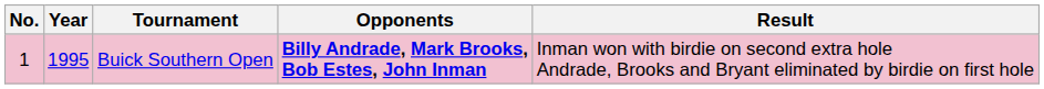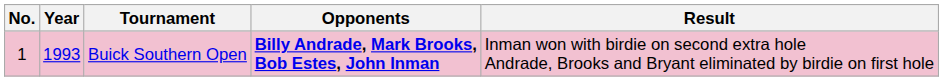 <table class="wikitable" style="font-size:95%;">
 <tr>
 <th>No.</th>
 <th>Year</th>
 <th>Tournament</th>
 <th>Opponents</th>
 <th>Result</th>
 </tr>
 <tr style="background:#F2C1D1;">
 <td align=center>1</td>
-<td><a href='#'>1995</a></td>
+<td><a href='#'>1993</a></td>
 <td><a href='#'>Buick Southern Open</a></td>
 <td><strong> <a href='#'>Billy Andrade</a>,  <a href='#'>Mark Brooks</a>,<br> <a href='#'>Bob Estes</a>,  <a href='#'>John Inman</a></strong></td>
 <td>Inman won with birdie on second extra hole<br>Andrade, Brooks and Bryant eliminated by birdie on first hole</td>
 </tr>
 </table>
